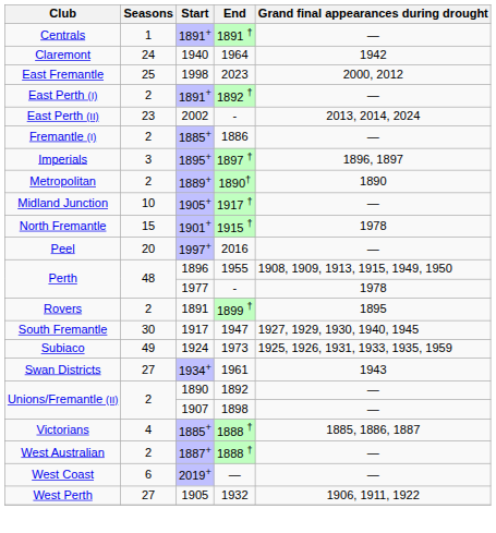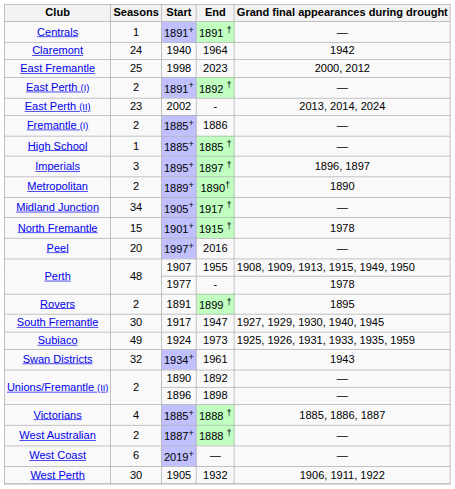 <table class="wikitable sortable" style=text-align:center>
 <tr>
 <th>Club</th>
 <th>Seasons</th>
 <th>Start</th>
 <th>End</th>
 <th>Grand final appearances during drought</th>
 </tr>
 <tr>
 <td><a href='#'>Centrals</a></td>
 <td>1</td>
 <td bgcolor=C0C0FF>1891<sup>+</sup></td>
 <td bgcolor=C0FFC0>1891 <sup>†</sup></td>
 <td>—</td>
 </tr>
 <tr>
 <td><a href='#'>Claremont</a></td>
 <td>24</td>
 <td>1940</td>
 <td>1964</td>
 <td align=center>1942</td>
 </tr>
 <tr>
 <td><a href='#'>East Fremantle</a></td>
 <td>25</td>
 <td>1998</td>
 <td>2023</td>
 <td align=center>2000, 2012</td>
 </tr>
 <tr>
 <td><a href='#'>East Perth <small>(I)</small></a></td>
 <td>2</td>
 <td bgcolor=C0C0FF>1891<sup>+</sup></td>
 <td bgcolor=C0FFC0>1892 <sup>†</sup></td>
 <td>—</td>
 </tr>
 <tr>
 <td><a href='#'>East Perth <small>(II)</small></a></td>
 <td>23</td>
 <td>2002</td>
 <td>-</td>
 <td align=center>2013, 2014, 2024</td>
 </tr>
 <tr>
 <td><a href='#'>Fremantle <small>(I)</small></a></td>
 <td>2</td>
 <td bgcolor=C0C0FF>1885<sup>+</sup></td>
 <td>1886</td>
 <td>—</td>
 </tr>
 <tr>
+<td><a href='#'>High School</a></td>
+<td>1</td>
+<td bgcolor=C0C0FF>1885<sup>+</sup></td>
+<td bgcolor=C0FFC0>1885 <sup>†</sup></td>
+<td>—</td>
+</tr>
+<tr>
 <td><a href='#'>Imperials</a></td>
 <td>3</td>
 <td bgcolor=C0C0FF>1895<sup>+</sup></td>
 <td bgcolor=C0FFC0>1897 <sup>†</sup></td>
 <td>1896, 1897</td>
 </tr>
 <tr>
 <td><a href='#'>Metropolitan</a></td>
 <td>2</td>
 <td bgcolor=C0C0FF>1889<sup>+</sup></td>
 <td bgcolor=C0FFC0>1890<sup>†</sup></td>
 <td>1890</td>
 </tr>
 <tr>
 <td><a href='#'>Midland Junction</a></td>
-<td>10</td>
+<td>34</td>
 <td bgcolor=C0C0FF>1905<sup>+</sup></td>
 <td bgcolor=C0FFC0>1917 <sup>†</sup></td>
 <td>—</td>
 </tr>
 <tr>
 <td><a href='#'>North Fremantle</a></td>
 <td>15</td>
 <td bgcolor=C0C0FF>1901<sup>+</sup></td>
 <td bgcolor=C0FFC0>1915 <sup>†</sup></td>
 <td>1978</td>
 </tr>
 <tr>
 <td><a href='#'>Peel</a></td>
 <td>20</td>
 <td bgcolor=C0C0FF>1997<sup>+</sup></td>
 <td>2016</td>
 <td align=center>—</td>
 </tr>
 <tr>
 <td rowspan=2><a href='#'>Perth</a></td>
 <td rowspan=2>48</td>
-<td>1896</td>
+<td>1907</td>
 <td>1955</td>
 <td align=left>1908, 1909, 1913, 1915, 1949, 1950</td>
 </tr>
 <tr>
 <td>1977</td>
 <td>-</td>
 <td>1978</td>
 </tr>
 <tr>
 <td><a href='#'>Rovers</a></td>
 <td>2</td>
 <td>1891</td>
 <td bgcolor=C0FFC0>1899 <sup>†</sup></td>
 <td>1895</td>
 </tr>
 <tr>
 <td><a href='#'>South Fremantle</a></td>
 <td>30</td>
 <td>1917</td>
 <td>1947</td>
 <td align=left>1927, 1929, 1930, 1940, 1945</td>
 </tr>
 <tr>
 <td><a href='#'>Subiaco</a></td>
 <td>49</td>
 <td>1924</td>
 <td>1973</td>
 <td align=left>1925, 1926, 1931, 1933, 1935, 1959</td>
 </tr>
 <tr>
 <td><a href='#'>Swan Districts</a></td>
-<td>27</td>
+<td>32</td>
 <td bgcolor=C0C0FF>1934<sup>+</sup></td>
 <td>1961</td>
 <td align=center>1943</td>
 </tr>
 <tr>
 <td rowspan=2><a href='#'>Unions/Fremantle <small>(II)</small></a></td>
 <td rowspan=2>2</td>
 <td>1890</td>
 <td>1892</td>
 <td>—</td>
 </tr>
 <tr>
-<td>1907</td>
+<td>1896</td>
 <td>1898</td>
 <td>—</td>
 </tr>
 <tr>
 <td><a href='#'>Victorians</a></td>
 <td>4</td>
 <td bgcolor=C0C0FF>1885<sup>+</sup></td>
 <td bgcolor=C0FFC0>1888 <sup>†</sup></td>
 <td>1885, 1886, 1887</td>
 </tr>
 <tr>
 <td><a href='#'>West Australian</a></td>
 <td>2</td>
 <td bgcolor=C0C0FF>1887<sup>+</sup></td>
 <td bgcolor=C0FFC0>1888 <sup>†</sup></td>
 <td>—</td>
 </tr>
 <tr>
 <td><a href='#'> West Coast</a></td>
 <td>6</td>
 <td bgcolor=C0C0FF>2019<sup>+</sup></td>
 <td>—</td>
 <td align=center>—</td>
 </tr>
 <tr>
 <td><a href='#'>West Perth</a></td>
-<td>27</td>
+<td>30</td>
 <td>1905</td>
 <td>1932</td>
 <td align=center>1906, 1911, 1922</td>
 </tr>
 <tr>
 </tr>
 </table>
